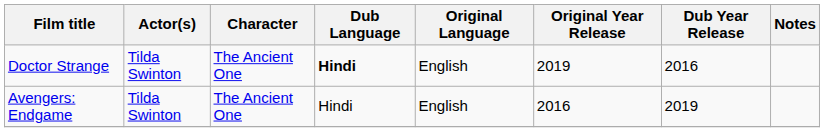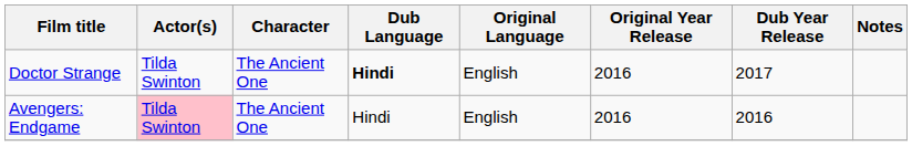 <table class="wikitable">
 <tr>
 <th>Film title</th>
 <th>Actor(s)</th>
 <th>Character</th>
 <th>Dub Language</th>
 <th>Original Language</th>
 <th>Original Year Release</th>
 <th>Dub Year Release</th>
 <th>Notes</th>
 </tr>
 <tr>
 <td><a href='#'>Doctor Strange</a></td>
 <td><a href='#'>Tilda Swinton</a></td>
 <td><a href='#'>The Ancient One</a></td>
 <td><strong>Hindi</strong></td>
 <td>English</td>
-<td>2019</td>
 <td>2016</td>
+<td>2017</td>
 <td></td>
 </tr>
 <tr>
 <td><a href='#'>Avengers: Endgame</a></td>
-<td><a href='#'>Tilda Swinton</a></td>
+<td style="background: pink;"><a href='#'>Tilda Swinton</a></td>
 <td><a href='#'>The Ancient One</a></td>
 <td>Hindi</td>
 <td>English</td>
 <td>2016</td>
-<td>2019</td>
+<td>2016</td>
 <td></td>
 </tr>
 <tr>
 </tr>
 </table>
